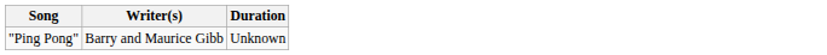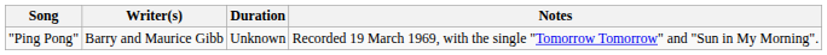 <table class="wikitable">
 <tr>
 <th>Song</th>
 <th>Writer(s)</th>
 <th>Duration</th>
+<th>Notes</th>
 </tr>
 <tr>
 <td>"Ping Pong"</td>
 <td>Barry and Maurice Gibb</td>
 <td>Unknown</td>
+<td>Recorded 19 March 1969, with the single "<a href='#'>Tomorrow Tomorrow</a>" and "Sun in My Morning".</td>
 </tr>
 </table>
